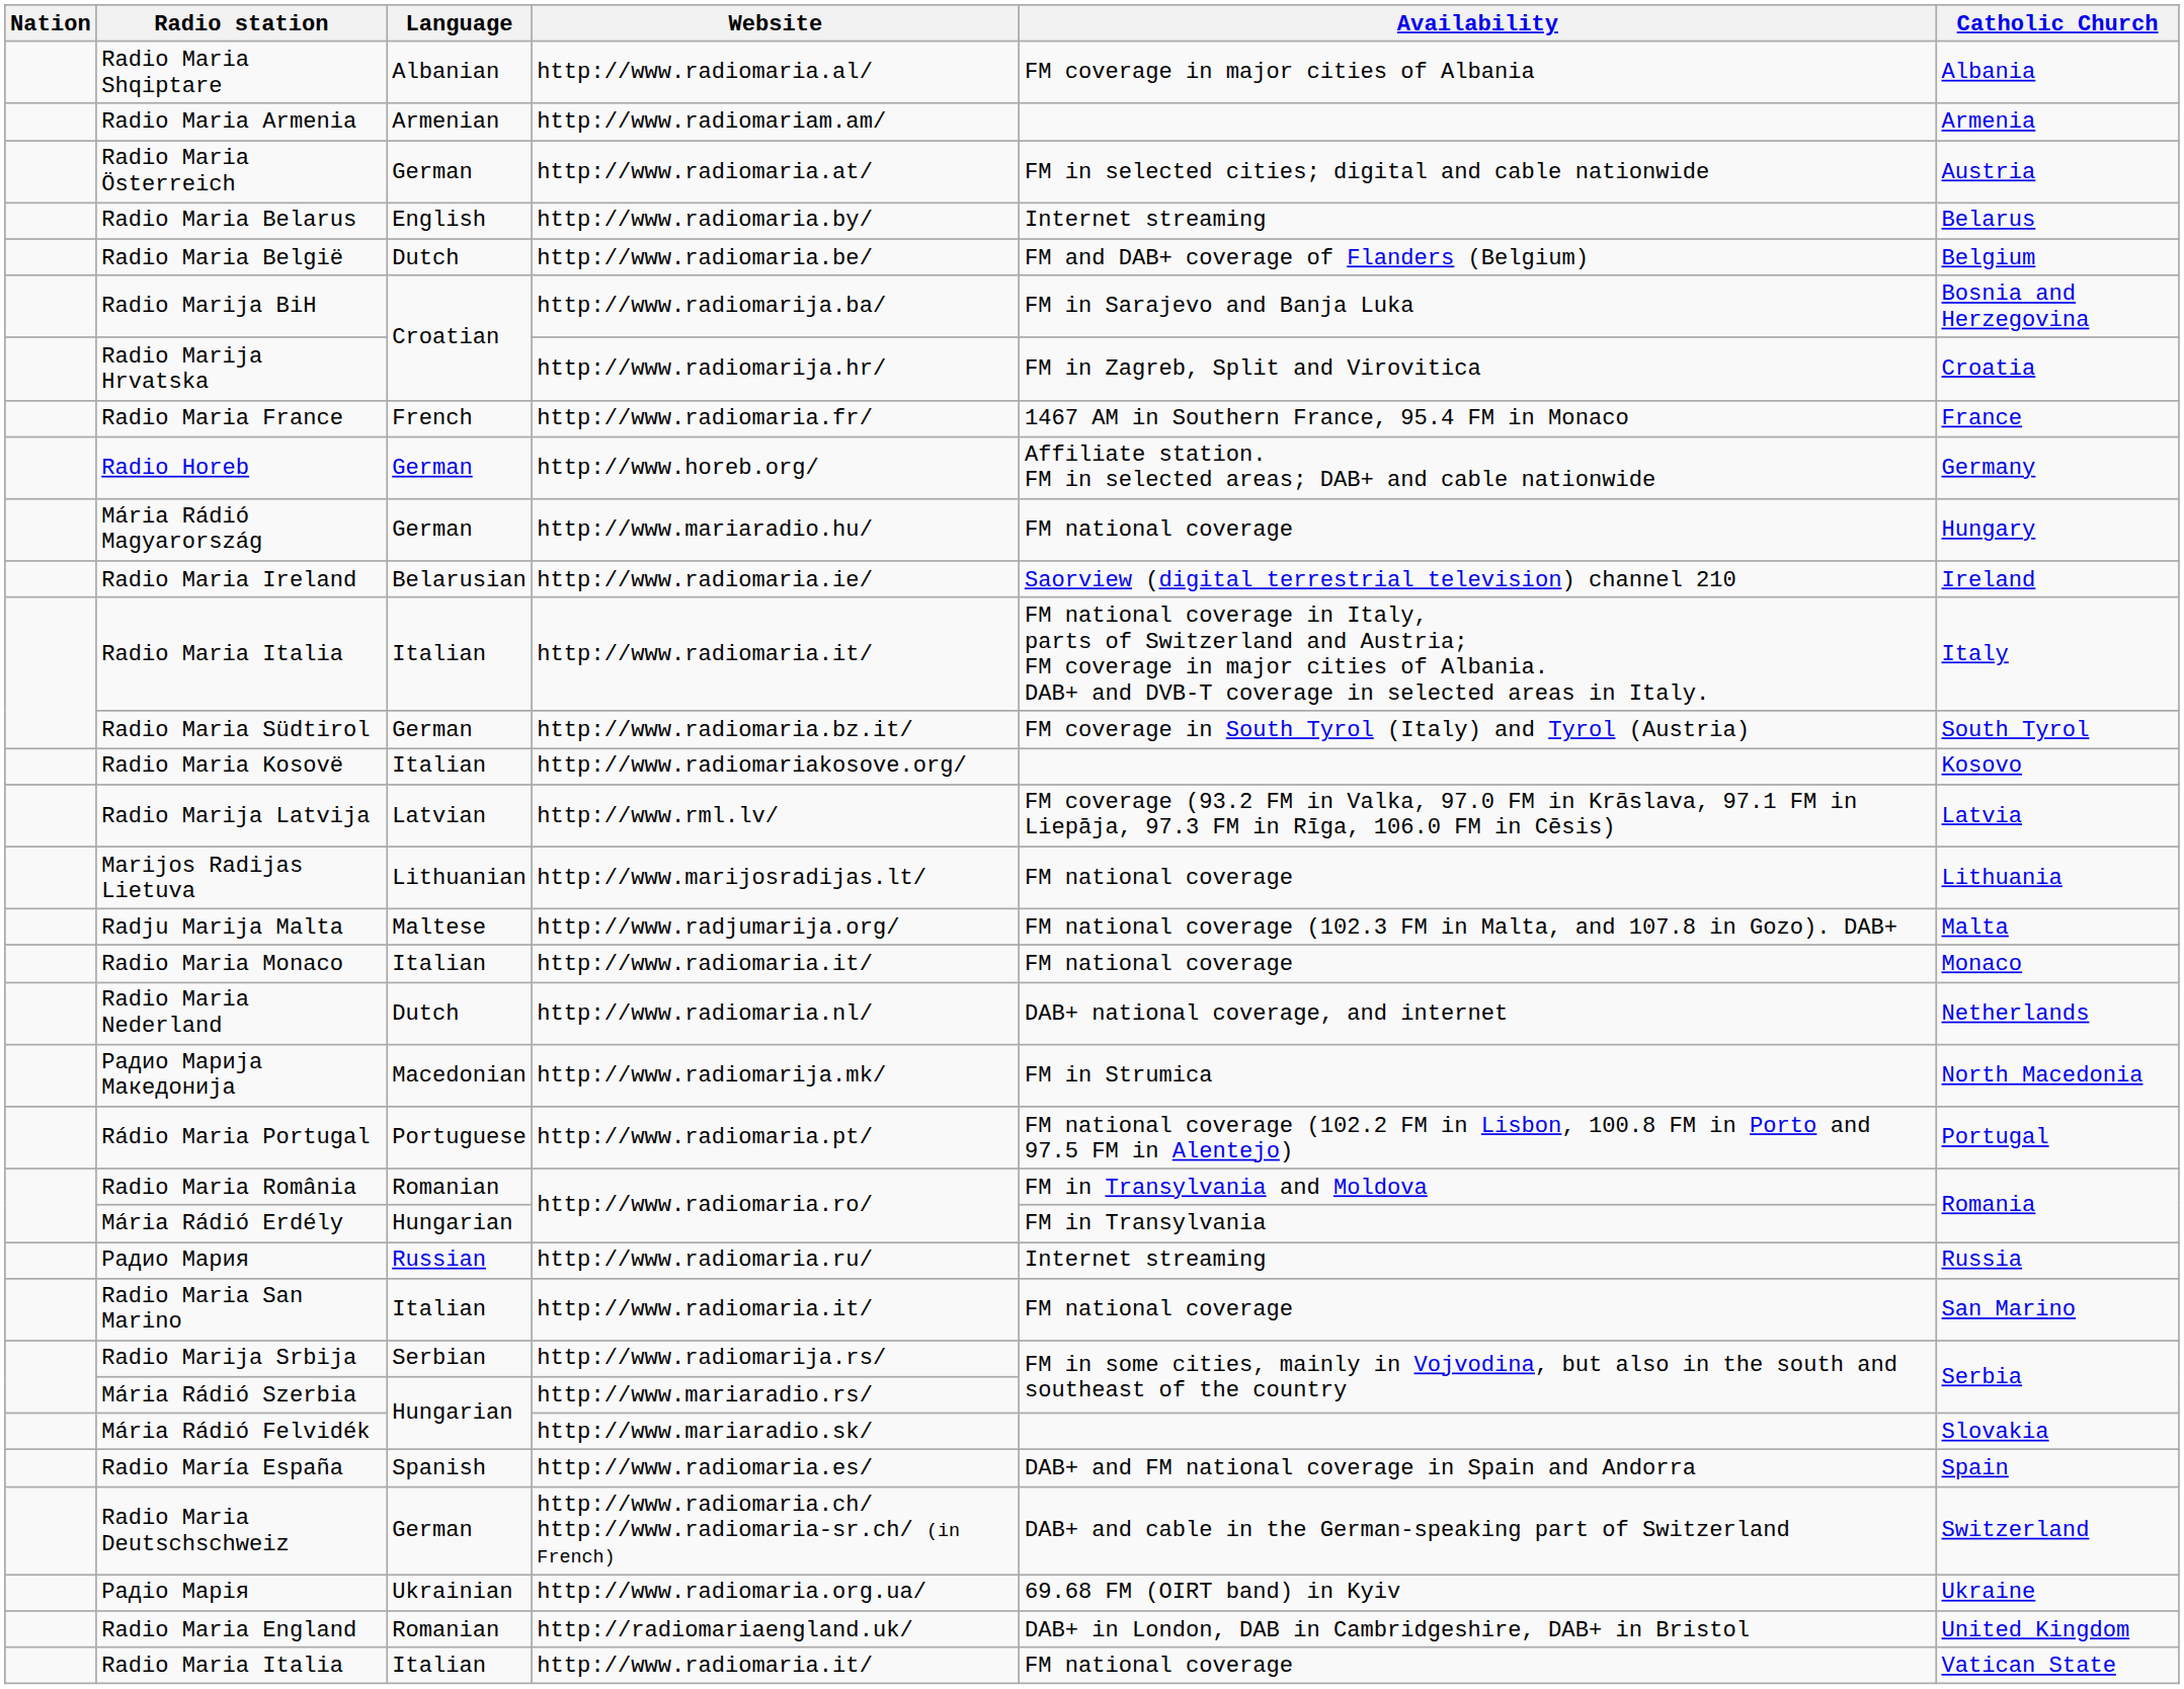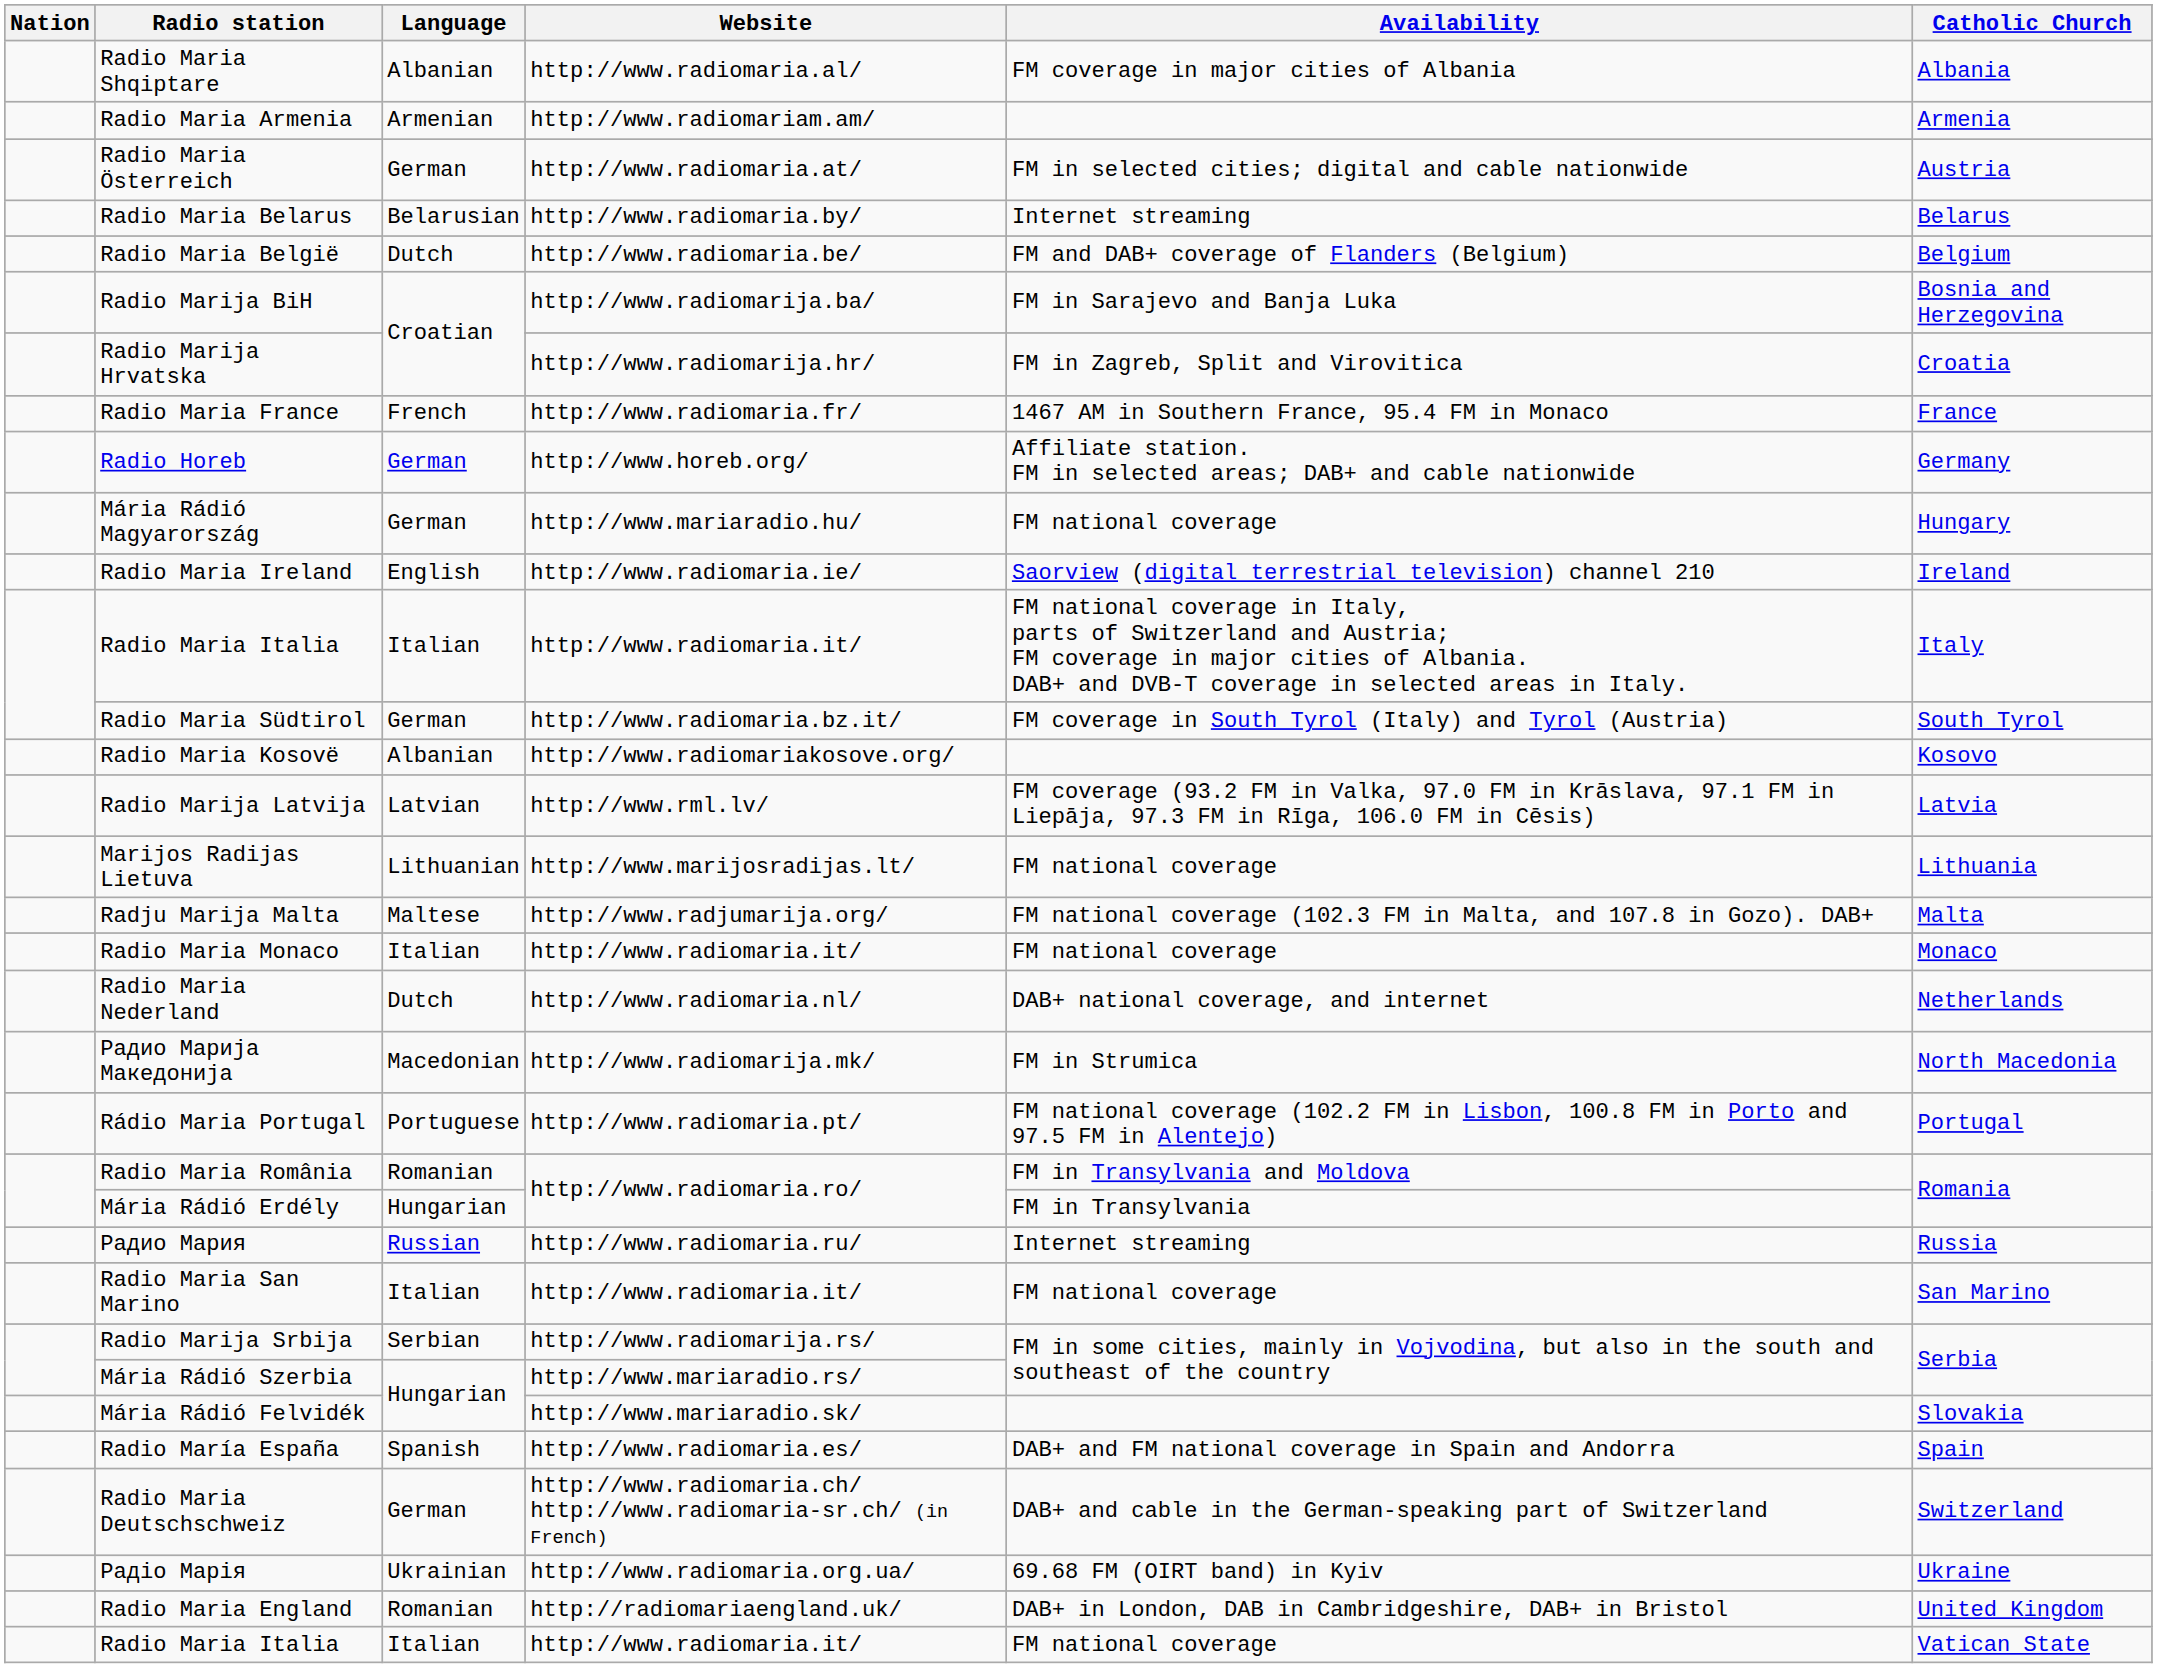 <table class="wikitable sortable" style="width:100%;">
 <tr>
 <th>Nation</th>
 <th>Radio station</th>
 <th>Language</th>
 <th>Website</th>
 <th><a href='#'>Availability</a></th>
 <th><a href='#'>Catholic Church</a></th>
 </tr>
 <tr>
 <td></td>
 <td>Radio Maria Shqiptare</td>
 <td>Albanian</td>
 <td>http://www.radiomaria.al/</td>
 <td>FM coverage in major cities of Albania</td>
 <td><a href='#'>Albania</a></td>
 </tr>
 <tr>
 <td></td>
 <td>Radio Maria Armenia</td>
 <td>Armenian</td>
 <td>http://www.radiomariam.am/</td>
 <td></td>
 <td><a href='#'>Armenia</a></td>
 </tr>
 <tr>
 <td></td>
 <td>Radio Maria Österreich</td>
 <td>German</td>
 <td>http://www.radiomaria.at/</td>
 <td>FM in selected cities; digital and cable nationwide</td>
 <td><a href='#'>Austria</a></td>
 </tr>
 <tr>
 <td></td>
 <td>Radio Maria Belarus</td>
-<td>English</td>
+<td>Belarusian</td>
 <td>http://www.radiomaria.by/</td>
 <td>Internet streaming</td>
 <td><a href='#'>Belarus</a></td>
 </tr>
 <tr>
 <td></td>
 <td>Radio Maria België</td>
 <td>Dutch</td>
 <td>http://www.radiomaria.be/</td>
 <td>FM and DAB+ coverage of <a href='#'>Flanders</a> (Belgium)</td>
 <td><a href='#'>Belgium</a></td>
 </tr>
 <tr>
 <td></td>
 <td>Radio Marija BiH</td>
 <td rowspan="2">Croatian</td>
 <td>http://www.radiomarija.ba/</td>
 <td>FM in Sarajevo and Banja Luka</td>
 <td><a href='#'>Bosnia and Herzegovina</a></td>
 </tr>
 <tr>
 <td></td>
 <td>Radio Marija Hrvatska</td>
 <td>http://www.radiomarija.hr/</td>
 <td>FM in Zagreb, Split and Virovitica</td>
 <td><a href='#'>Croatia</a></td>
 </tr>
 <tr>
 <td></td>
 <td>Radio Maria France</td>
 <td>French</td>
 <td>http://www.radiomaria.fr/</td>
 <td>1467 AM in Southern France, 95.4 FM in Monaco</td>
 <td><a href='#'>France</a></td>
 </tr>
 <tr>
 <td></td>
 <td><a href='#'>Radio Horeb</a></td>
 <td><a href='#'>German</a></td>
 <td>http://www.horeb.org/</td>
 <td>Affiliate station.<br>FM in selected areas; DAB+ and cable nationwide</td>
 <td><a href='#'>Germany</a></td>
 </tr>
 <tr>
 <td></td>
 <td>Mária Rádió Magyarország</td>
 <td>German</td>
 <td>http://www.mariaradio.hu/</td>
 <td>FM national coverage</td>
 <td><a href='#'>Hungary</a></td>
 </tr>
 <tr>
 <td></td>
 <td>Radio Maria Ireland</td>
-<td>Belarusian</td>
+<td>English</td>
 <td>http://www.radiomaria.ie/</td>
 <td><a href='#'>Saorview</a> (<a href='#'>digital terrestrial television</a>) channel 210</td>
 <td><a href='#'>Ireland</a></td>
 </tr>
 <tr>
 <td rowspan="2"></td>
 <td>Radio Maria Italia</td>
 <td>Italian</td>
 <td>http://www.radiomaria.it/</td>
 <td>FM national coverage in Italy,<br>parts of Switzerland and Austria;<br>FM coverage in major cities of Albania.<br>DAB+ and DVB-T coverage in selected areas in Italy.</td>
 <td><a href='#'>Italy</a></td>
 </tr>
 <tr>
 <td>Radio Maria Südtirol</td>
 <td>German</td>
 <td>http://www.radiomaria.bz.it/</td>
 <td>FM coverage in <a href='#'>South Tyrol</a> (Italy) and <a href='#'>Tyrol</a> (Austria)</td>
 <td><a href='#'>South Tyrol</a></td>
 </tr>
 <tr>
 <td></td>
 <td>Radio Maria Kosovë</td>
-<td>Italian</td>
+<td>Albanian</td>
 <td>http://www.radiomariakosove.org/</td>
 <td></td>
 <td><a href='#'>Kosovo</a></td>
 </tr>
 <tr>
 <td></td>
 <td>Radio Marija Latvija</td>
 <td>Latvian</td>
 <td>http://www.rml.lv/</td>
 <td>FM coverage (93.2 FM in Valka, 97.0 FM in Krāslava, 97.1 FM in Liepāja, 97.3 FM in Rīga, 106.0 FM in Cēsis)</td>
 <td><a href='#'>Latvia</a></td>
 </tr>
 <tr>
 <td></td>
 <td>Marijos Radijas Lietuva</td>
 <td>Lithuanian</td>
 <td>http://www.marijosradijas.lt/</td>
 <td>FM national coverage</td>
 <td><a href='#'>Lithuania</a></td>
 </tr>
 <tr>
 <td></td>
 <td>Radju Marija Malta</td>
 <td>Maltese</td>
 <td>http://www.radjumarija.org/</td>
 <td>FM national coverage (102.3 FM in Malta, and 107.8 in Gozo). DAB+</td>
 <td><a href='#'>Malta</a></td>
 </tr>
 <tr>
 <td></td>
 <td>Radio Maria Monaco</td>
 <td>Italian</td>
 <td>http://www.radiomaria.it/</td>
 <td>FM national coverage</td>
 <td><a href='#'>Monaco</a></td>
 </tr>
 <tr>
 <td></td>
 <td>Radio Maria Nederland</td>
 <td>Dutch</td>
 <td>http://www.radiomaria.nl/</td>
 <td>DAB+ national coverage, and internet</td>
 <td><a href='#'>Netherlands</a></td>
 </tr>
 <tr>
 <td></td>
 <td>Радио Марија Македонија</td>
 <td>Macedonian</td>
 <td>http://www.radiomarija.mk/</td>
 <td>FM in Strumica</td>
 <td><a href='#'>North Macedonia</a></td>
 </tr>
 <tr>
 <td></td>
 <td>Rádio Maria Portugal</td>
 <td>Portuguese</td>
 <td>http://www.radiomaria.pt/</td>
 <td>FM national coverage (102.2 FM in <a href='#'>Lisbon</a>, 100.8 FM in <a href='#'>Porto</a> and 97.5 FM in <a href='#'>Alentejo</a>)</td>
 <td><a href='#'>Portugal</a></td>
 </tr>
 <tr>
 <td rowspan="2"></td>
 <td>Radio Maria România</td>
 <td>Romanian</td>
 <td rowspan="2">http://www.radiomaria.ro/</td>
 <td>FM in <a href='#'>Transylvania</a> and <a href='#'>Moldova</a></td>
 <td rowspan="2"><a href='#'>Romania</a></td>
 </tr>
 <tr>
 <td>Mária Rádió Erdély</td>
 <td>Hungarian</td>
 <td>FM in Transylvania</td>
 </tr>
 <tr>
 <td></td>
 <td>Радио Мария</td>
 <td><a href='#'>Russian</a></td>
 <td>http://www.radiomaria.ru/</td>
 <td>Internet streaming</td>
 <td><a href='#'>Russia</a></td>
 </tr>
 <tr>
 <td></td>
 <td>Radio Maria San Marino</td>
 <td>Italian</td>
 <td>http://www.radiomaria.it/</td>
 <td>FM national coverage</td>
 <td><a href='#'>San Marino</a></td>
 </tr>
 <tr>
 <td rowspan="2"></td>
 <td>Radio Marija Srbija</td>
 <td>Serbian</td>
 <td>http://www.radiomarija.rs/</td>
 <td rowspan="2">FM in some cities, mainly in <a href='#'>Vojvodina</a>, but also in the south and southeast of the country</td>
 <td rowspan="2"><a href='#'>Serbia</a></td>
 </tr>
 <tr>
 <td>Mária Rádió Szerbia</td>
 <td rowspan="2">Hungarian</td>
 <td>http://www.mariaradio.rs/</td>
 </tr>
 <tr>
 <td></td>
 <td>Mária Rádió Felvidék</td>
 <td>http://www.mariaradio.sk/</td>
 <td></td>
 <td><a href='#'>Slovakia</a></td>
 </tr>
 <tr>
 <td></td>
 <td>Radio María España</td>
 <td>Spanish</td>
 <td>http://www.radiomaria.es/</td>
 <td>DAB+ and FM national coverage in Spain and Andorra</td>
 <td><a href='#'>Spain</a></td>
 </tr>
 <tr>
 <td></td>
 <td>Radio Maria Deutschschweiz</td>
 <td>German</td>
 <td>http://www.radiomaria.ch/<br>http://www.radiomaria-sr.ch/  <small>(in French)</small></td>
 <td>DAB+ and cable in the German-speaking part of Switzerland</td>
 <td><a href='#'>Switzerland</a></td>
 </tr>
 <tr>
 <td></td>
 <td>Радіо Марія</td>
 <td>Ukrainian</td>
 <td>http://www.radiomaria.org.ua/</td>
 <td>69.68 FM (OIRT band) in Kyiv</td>
 <td><a href='#'>Ukraine</a></td>
 </tr>
 <tr>
 <td></td>
 <td>Radio Maria England</td>
 <td>Romanian</td>
 <td>http://radiomariaengland.uk/</td>
 <td>DAB+ in London, DAB in Cambridgeshire, DAB+ in Bristol</td>
 <td><a href='#'>United Kingdom</a></td>
 </tr>
 <tr>
 <td></td>
 <td>Radio Maria Italia</td>
 <td>Italian</td>
 <td>http://www.radiomaria.it/</td>
 <td>FM national coverage</td>
 <td><a href='#'>Vatican State</a></td>
 </tr>
 </table>
